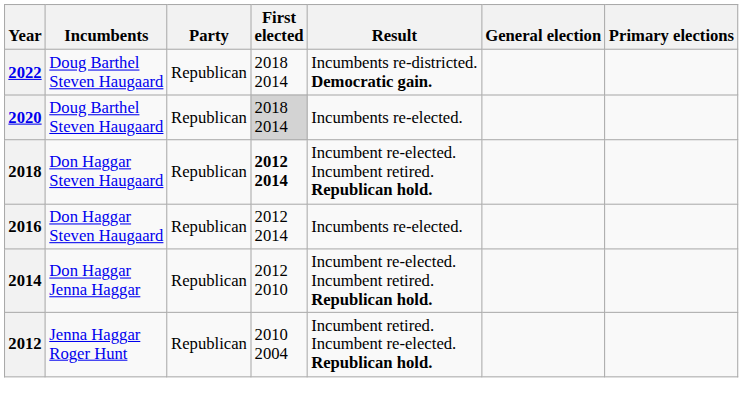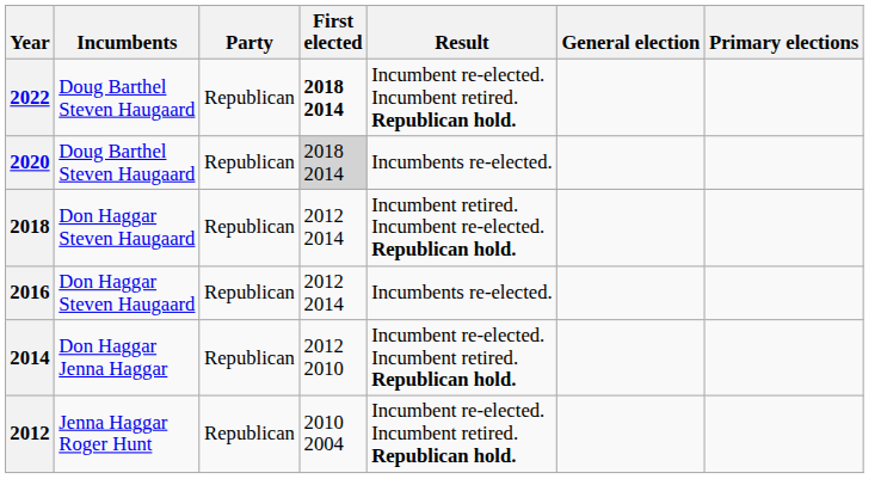 <table class=wikitable>
 <tr valign=bottom>
 <th>Year</th>
 <th>Incumbents</th>
 <th>Party</th>
 <th>First<br>elected</th>
 <th>Result</th>
 <th>General election</th>
 <th>Primary elections</th>
 </tr>
 <tr>
 <th><a href='#'>2022</a></th>
 <td><a href='#'>Doug Barthel</a><br><a href='#'>Steven Haugaard</a></td>
 <td>Republican</td>
-<td>2018<br>2014</td>
-<td>Incumbents re-districted.<br><strong>Democratic gain.</strong></td>
+<td><strong>2018<br>2014</strong></td>
+<td>Incumbent re-elected.<br>Incumbent retired.<br><strong>Republican hold.</strong></td>
 <td nowrap></td>
 <td></td>
 </tr>
 <tr>
 <th><a href='#'>2020</a></th>
 <td><a href='#'>Doug Barthel</a><br><a href='#'>Steven Haugaard</a></td>
 <td>Republican</td>
 <td style="background: lightgrey;">2018<br>2014</td>
 <td>Incumbents re-elected.</td>
 <td nowrap></td>
 <td></td>
 </tr>
 <tr>
 <th>2018</th>
 <td><a href='#'>Don Haggar</a><br><a href='#'>Steven Haugaard</a></td>
 <td>Republican</td>
-<td><strong>2012<br>2014</strong></td>
-<td>Incumbent re-elected.<br>Incumbent retired.<br><strong>Republican hold.</strong></td>
+<td>2012<br>2014</td>
+<td>Incumbent retired.<br>Incumbent re-elected.<br><strong>Republican hold.</strong></td>
 <td nowrap></td>
 </tr>
 <tr>
 <th>2016</th>
 <td><a href='#'>Don Haggar</a><br><a href='#'>Steven Haugaard</a></td>
 <td>Republican</td>
 <td>2012<br>2014</td>
 <td>Incumbents re-elected.</td>
 <td nowrap></td>
 <td></td>
 </tr>
 <tr>
 <th>2014</th>
 <td><a href='#'>Don Haggar</a><br><a href='#'>Jenna Haggar</a></td>
 <td>Republican</td>
 <td>2012<br>2010</td>
 <td>Incumbent re-elected.<br>Incumbent retired.<br><strong>Republican hold.</strong></td>
 <td nowrap></td>
 </tr>
 <tr>
 <th>2012</th>
 <td><a href='#'>Jenna Haggar</a><br><a href='#'>Roger Hunt</a></td>
 <td>Republican</td>
 <td>2010<br>2004</td>
-<td>Incumbent retired.<br>Incumbent re-elected.<br><strong>Republican hold.</strong></td>
+<td>Incumbent re-elected.<br>Incumbent retired.<br><strong>Republican hold.</strong></td>
 <td nowrap></td>
 <td nowrap></td>
 </tr>
 </table>
